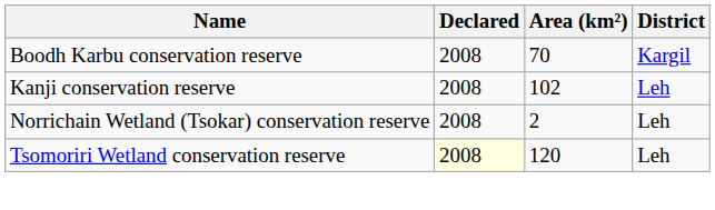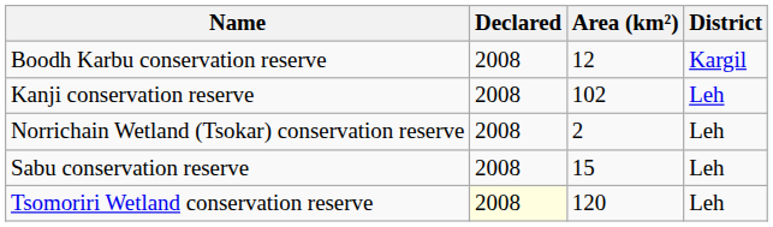 <table class="wikitable sortable">
 <tr>
 <th>Name</th>
 <th>Declared</th>
 <th>Area (km²)</th>
 <th>District</th>
 </tr>
 <tr>
 <td>Boodh Karbu conservation reserve</td>
 <td>2008</td>
-<td>70</td>
+<td>12</td>
 <td><a href='#'>Kargil</a></td>
 </tr>
 <tr>
 <td>Kanji conservation reserve</td>
 <td>2008</td>
 <td>102</td>
 <td><a href='#'>Leh</a></td>
 </tr>
 <tr>
 <td>Norrichain Wetland (Tsokar) conservation reserve</td>
 <td>2008</td>
 <td>2</td>
 <td>Leh</td>
 </tr>
 <tr>
+<td>Sabu conservation reserve</td>
+<td>2008</td>
+<td>15</td>
+<td>Leh</td>
+</tr>
+<tr>
 <td><a href='#'>Tsomoriri Wetland</a> conservation reserve</td>
 <td style="background: lightyellow;">2008</td>
 <td>120</td>
 <td>Leh</td>
 </tr>
 </table>
